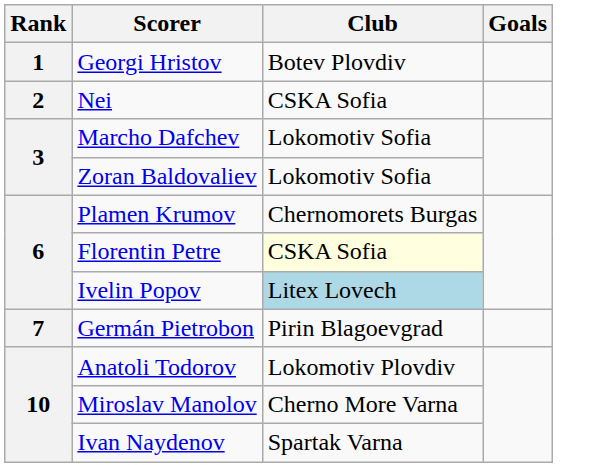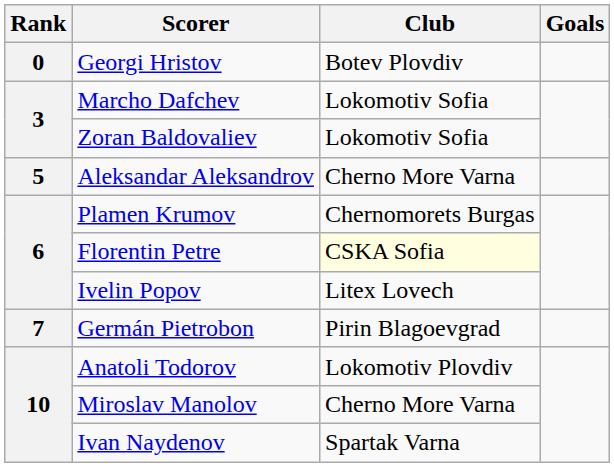 <table class="wikitable">
 <tr>
 <th>Rank</th>
 <th>Scorer</th>
 <th>Club</th>
 <th>Goals</th>
 </tr>
 <tr>
-<th>1</th>
+<th>0</th>
 <td> <a href='#'>Georgi Hristov</a></td>
 <td>Botev Plovdiv</td>
-<td rowspan="1"></td>
-</tr>
-<tr>
-<th>2</th>
-<td> <a href='#'>Nei</a></td>
-<td>CSKA Sofia</td>
 <td rowspan="1"></td>
 </tr>
 <tr>
 <th rowspan="2">3</th>
 <td> <a href='#'>Marcho Dafchev</a></td>
 <td>Lokomotiv Sofia</td>
 <td rowspan="2"></td>
 </tr>
 <tr>
 <td> <a href='#'>Zoran Baldovaliev</a></td>
 <td>Lokomotiv Sofia</td>
 </tr>
 <tr>
+<th>5</th>
+<td> <a href='#'>Aleksandar Aleksandrov</a></td>
+<td>Cherno More Varna</td>
+<td rowspan="1"></td>
+</tr>
+<tr>
 <th rowspan="3">6</th>
 <td> <a href='#'>Plamen Krumov</a></td>
 <td>Chernomorets Burgas</td>
 <td rowspan="3"></td>
 </tr>
 <tr>
 <td> <a href='#'>Florentin Petre</a></td>
 <td style="background: lightyellow;">CSKA Sofia</td>
 </tr>
 <tr>
 <td> <a href='#'>Ivelin Popov</a></td>
-<td style="background: lightblue;">Litex Lovech</td>
+<td>Litex Lovech</td>
 </tr>
 <tr>
 <th>7</th>
 <td> <a href='#'>Germán Pietrobon</a></td>
 <td>Pirin Blagoevgrad</td>
 <td rowspan="1"></td>
 </tr>
 <tr>
 <th rowspan="3">10</th>
 <td> <a href='#'>Anatoli Todorov</a></td>
 <td>Lokomotiv Plovdiv</td>
 <td rowspan="3"></td>
 </tr>
 <tr>
 <td> <a href='#'>Miroslav Manolov</a></td>
 <td>Cherno More Varna</td>
 </tr>
 <tr>
 <td> <a href='#'>Ivan Naydenov</a></td>
 <td>Spartak Varna</td>
 </tr>
 </table>
